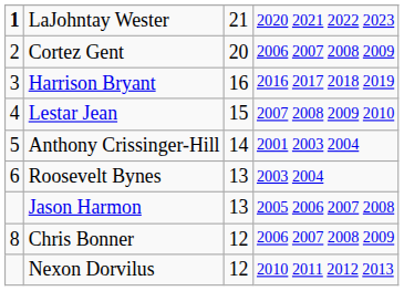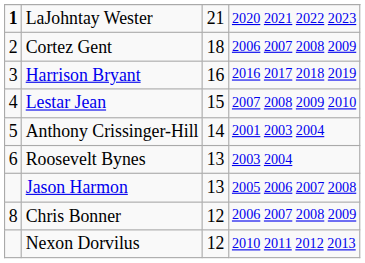 <table class="wikitable">
 <tr>
 </tr>
 <tr>
 <td><strong>1</strong></td>
 <td>LaJohntay Wester</td>
 <td>21</td>
 <td style="font-size:80%;"><a href='#'>2020</a> <a href='#'>2021</a> <a href='#'>2022</a> <a href='#'>2023</a></td>
 </tr>
 <tr>
 <td>2</td>
 <td>Cortez Gent</td>
-<td>20</td>
+<td>18</td>
 <td style="font-size:80%;"><a href='#'>2006</a> <a href='#'>2007</a> <a href='#'>2008</a> <a href='#'>2009</a></td>
 </tr>
 <tr>
 <td>3</td>
 <td><a href='#'>Harrison Bryant</a></td>
 <td>16</td>
 <td style="font-size:80%;"><a href='#'>2016</a> <a href='#'>2017</a> <a href='#'>2018</a> <a href='#'>2019</a></td>
 </tr>
 <tr>
 <td>4</td>
 <td><a href='#'>Lestar Jean</a></td>
 <td>15</td>
 <td style="font-size:80%;"><a href='#'>2007</a> <a href='#'>2008</a> <a href='#'>2009</a> <a href='#'>2010</a></td>
 </tr>
 <tr>
 <td>5</td>
 <td>Anthony Crissinger-Hill</td>
 <td>14</td>
 <td style="font-size:80%;"><a href='#'>2001</a> <a href='#'>2003</a> <a href='#'>2004</a></td>
 </tr>
 <tr>
 <td>6</td>
 <td>Roosevelt Bynes</td>
 <td>13</td>
 <td style="font-size:80%;"><a href='#'>2003</a> <a href='#'>2004</a></td>
 </tr>
 <tr>
 <td></td>
 <td><a href='#'>Jason Harmon</a></td>
 <td>13</td>
 <td style="font-size:80%;"><a href='#'>2005</a> <a href='#'>2006</a> <a href='#'>2007</a> <a href='#'>2008</a></td>
 </tr>
 <tr>
 <td>8</td>
 <td>Chris Bonner</td>
 <td>12</td>
 <td style="font-size:80%;"><a href='#'>2006</a> <a href='#'>2007</a> <a href='#'>2008</a> <a href='#'>2009</a></td>
 </tr>
 <tr>
 <td></td>
 <td>Nexon Dorvilus</td>
 <td>12</td>
 <td style="font-size:80%;"><a href='#'>2010</a> <a href='#'>2011</a> <a href='#'>2012</a> <a href='#'>2013</a></td>
 </tr>
 </table>
